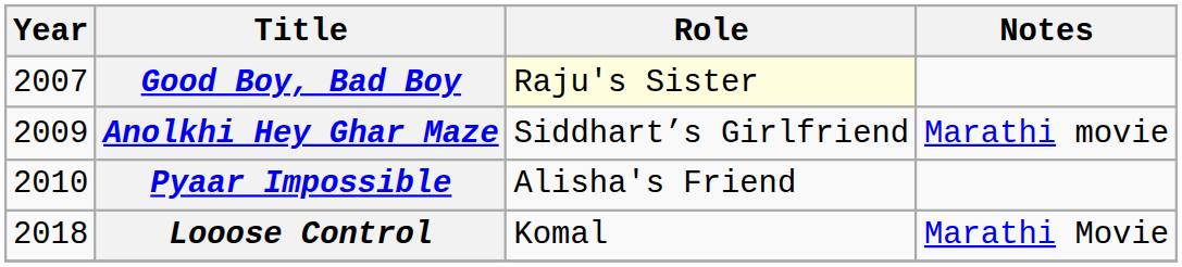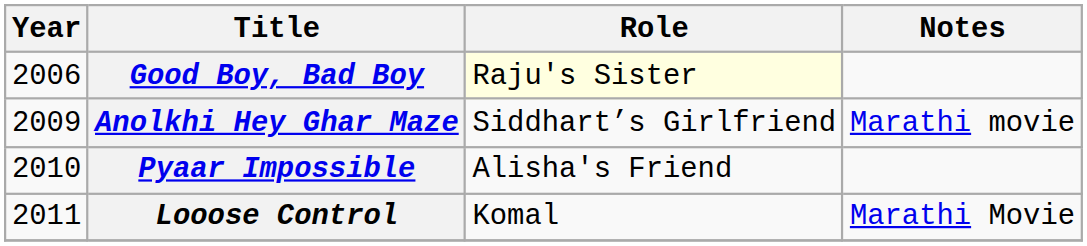 <table class="wikitable sortable plainrowheaders">
 <tr>
 <th scope="col">Year</th>
 <th scope="col">Title</th>
 <th scope="col">Role</th>
 <th scope="col" class="unsortable">Notes</th>
 </tr>
 <tr>
-<td align="center">2007</td>
+<td align="center">2006</td>
 <th scope="row"><em><a href='#'>Good Boy, Bad Boy</a></em></th>
 <td style="background: lightyellow;">Raju's Sister</td>
 <td></td>
 </tr>
 <tr>
 <td align="center">2009</td>
 <th scope="row"><em><a href='#'>Anolkhi Hey Ghar Maze</a></em></th>
 <td>Siddhart’s Girlfriend</td>
 <td><a href='#'>Marathi</a> movie</td>
 </tr>
 <tr>
 <td align="center">2010</td>
 <th scope="row"><em><a href='#'>Pyaar Impossible</a></em></th>
 <td>Alisha's Friend</td>
 <td></td>
 </tr>
 <tr>
-<td align="center">2018</td>
+<td align="center">2011</td>
 <th scope="row"><em>Looose Control</em></th>
 <td>Komal</td>
 <td><a href='#'>Marathi</a> Movie</td>
 </tr>
 <tr>
 </tr>
 </table>
